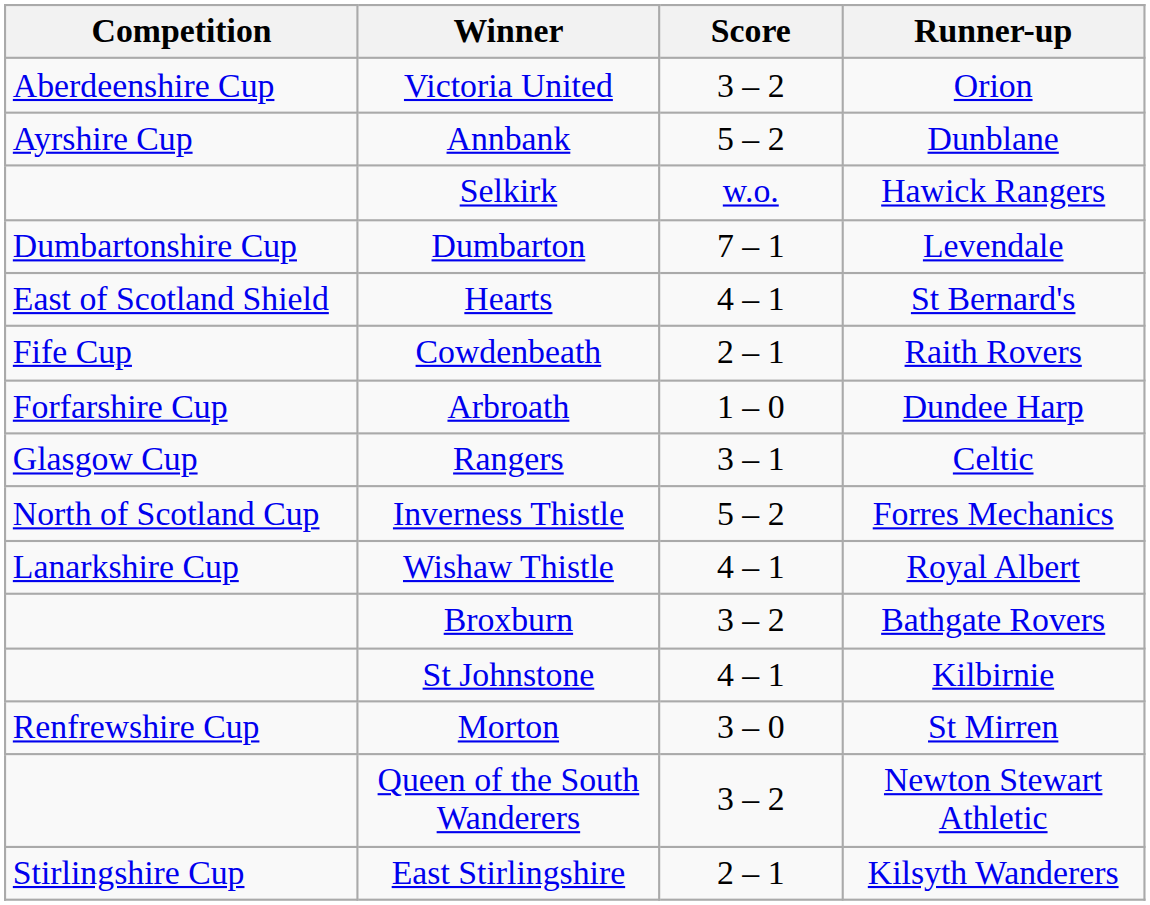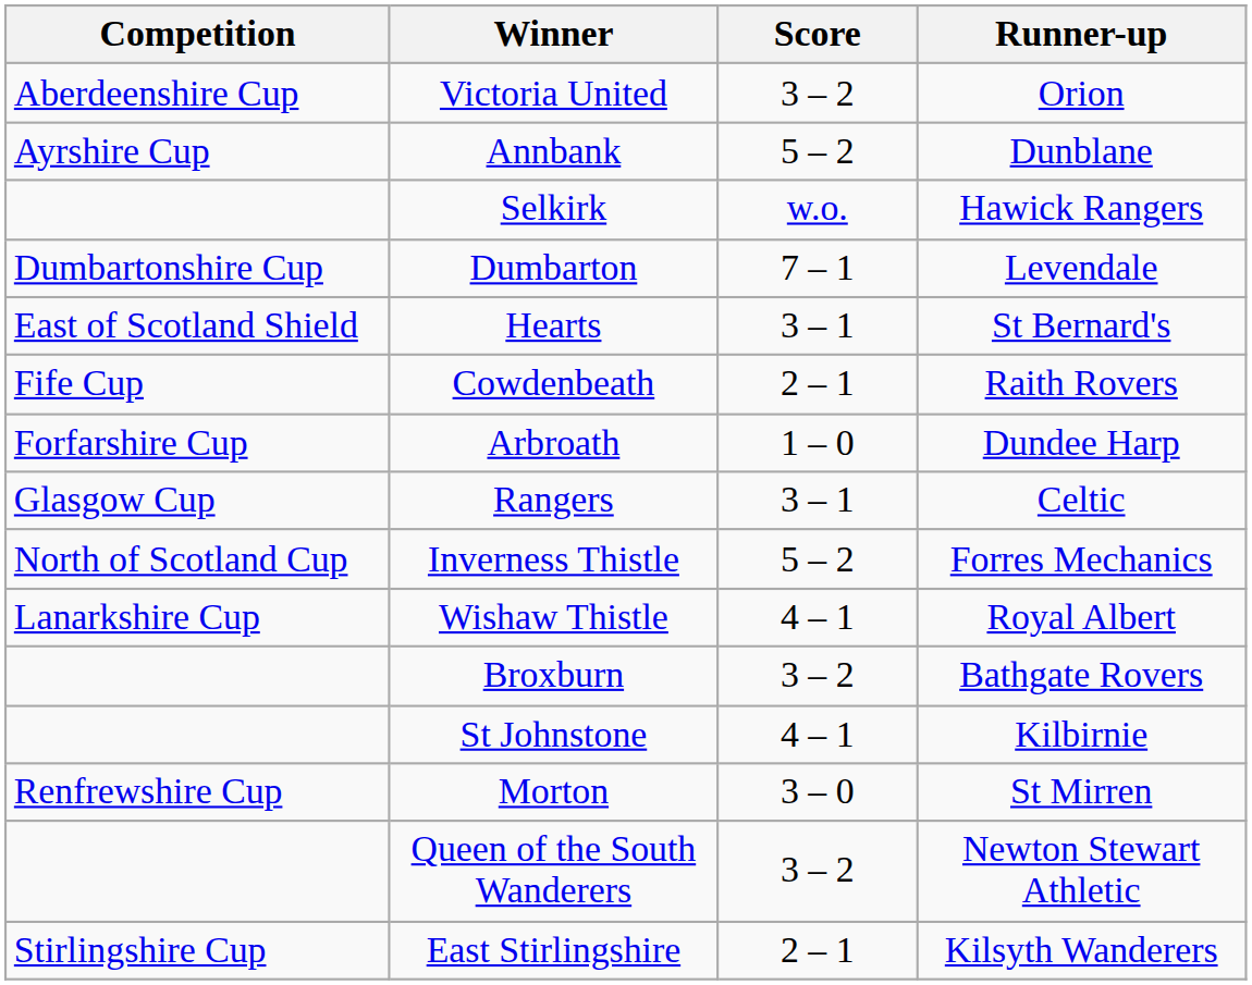 <table class="wikitable" style="text-align: center;">
 <tr>
 <th width=160>Competition</th>
 <th width=135>Winner</th>
 <th width=80>Score</th>
 <th width=135>Runner-up</th>
 </tr>
 <tr>
 <td align=left><a href='#'>Aberdeenshire Cup</a></td>
 <td><a href='#'>Victoria United</a></td>
 <td>3 – 2</td>
 <td><a href='#'>Orion</a></td>
 </tr>
 <tr>
 <td align=left><a href='#'>Ayrshire Cup</a></td>
 <td><a href='#'>Annbank</a></td>
 <td>5 – 2</td>
 <td><a href='#'>Dunblane</a></td>
 </tr>
 <tr>
 <td align=left></td>
 <td><a href='#'>Selkirk</a></td>
 <td><a href='#'>w.o.</a></td>
 <td><a href='#'>Hawick Rangers</a></td>
 </tr>
 <tr>
 <td align=left><a href='#'>Dumbartonshire Cup</a></td>
 <td><a href='#'>Dumbarton</a></td>
 <td>7 – 1</td>
 <td><a href='#'>Levendale</a></td>
 </tr>
 <tr>
 <td align=left><a href='#'>East of Scotland Shield</a></td>
 <td><a href='#'>Hearts</a></td>
-<td>4 – 1</td>
+<td>3 – 1</td>
 <td><a href='#'>St Bernard's</a></td>
 </tr>
 <tr>
 <td align=left><a href='#'>Fife Cup</a></td>
 <td><a href='#'>Cowdenbeath</a></td>
 <td>2 – 1</td>
 <td><a href='#'>Raith Rovers</a></td>
 </tr>
 <tr>
 <td align=left><a href='#'>Forfarshire Cup</a></td>
 <td><a href='#'>Arbroath</a></td>
 <td>1 – 0</td>
 <td><a href='#'>Dundee Harp</a></td>
 </tr>
 <tr>
 <td align=left><a href='#'>Glasgow Cup</a></td>
 <td><a href='#'>Rangers</a></td>
 <td>3 – 1</td>
 <td><a href='#'>Celtic</a></td>
 </tr>
 <tr>
 <td align=left><a href='#'>North of Scotland Cup</a></td>
 <td><a href='#'>Inverness Thistle</a></td>
 <td>5 – 2</td>
 <td><a href='#'>Forres Mechanics</a></td>
 </tr>
 <tr>
 <td align=left><a href='#'>Lanarkshire Cup</a></td>
 <td><a href='#'>Wishaw Thistle</a></td>
 <td>4 – 1</td>
 <td><a href='#'>Royal Albert</a></td>
 </tr>
 <tr>
 <td align=left></td>
 <td><a href='#'>Broxburn</a></td>
 <td>3 – 2</td>
 <td><a href='#'>Bathgate Rovers</a></td>
 </tr>
 <tr>
 <td align=left></td>
 <td><a href='#'>St Johnstone</a></td>
 <td>4 – 1</td>
 <td><a href='#'>Kilbirnie</a></td>
 </tr>
 <tr>
 <td align=left><a href='#'>Renfrewshire Cup</a></td>
 <td><a href='#'>Morton</a></td>
 <td>3 – 0</td>
 <td><a href='#'>St Mirren</a></td>
 </tr>
 <tr>
 <td align=left></td>
 <td><a href='#'>Queen of the South Wanderers</a></td>
 <td>3 – 2</td>
 <td><a href='#'>Newton Stewart Athletic</a></td>
 </tr>
 <tr>
 <td align=left><a href='#'>Stirlingshire Cup</a></td>
 <td><a href='#'>East Stirlingshire</a></td>
 <td>2 – 1</td>
 <td><a href='#'>Kilsyth Wanderers</a></td>
 </tr>
 </table>
